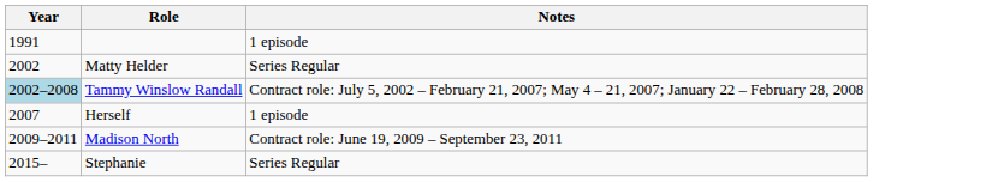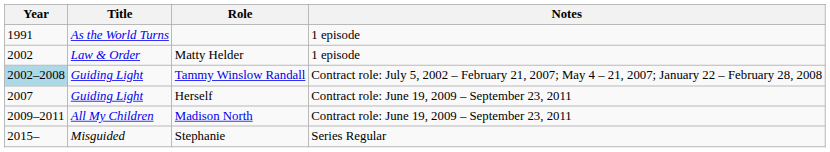 <table class="wikitable sortable">
 <tr>
 <th>Year</th>
+<th>Title</th>
 <th>Role</th>
 <th class="unsortable">Notes</th>
 </tr>
 <tr>
 <td>1991</td>
+<td><em><a href='#'>As the World Turns</a></em></td>
 <td></td>
 <td>1 episode</td>
 </tr>
 <tr>
 <td>2002</td>
+<td><em><a href='#'>Law & Order</a></em></td>
 <td>Matty Helder</td>
-<td>Series Regular </td>
+<td>1 episode</td>
 </tr>
 <tr>
 <td style="background: lightblue;">2002–2008</td>
+<td><em><a href='#'>Guiding Light</a></em></td>
 <td><a href='#'>Tammy Winslow Randall</a></td>
 <td>Contract role: July 5, 2002 – February 21, 2007; May 4 – 21, 2007; January 22 – February 28, 2008</td>
 </tr>
 <tr>
 <td>2007</td>
+<td><em><a href='#'>Guiding Light</a></em></td>
 <td>Herself</td>
-<td>1 episode</td>
+<td>Contract role: June 19, 2009 – September 23, 2011</td>
 </tr>
 <tr>
 <td>2009–2011</td>
+<td><em><a href='#'>All My Children</a></em></td>
 <td><a href='#'>Madison North</a></td>
 <td>Contract role: June 19, 2009 – September 23, 2011</td>
 </tr>
 <tr>
 <td>2015–</td>
+<td><em>Misguided</em></td>
 <td>Stephanie</td>
 <td>Series Regular </td>
 </tr>
 </table>
